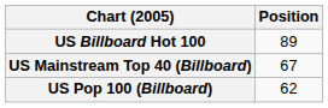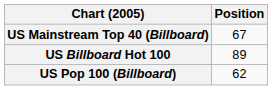 <table class="wikitable plainrowheaders" style="text-align:center">
 <tr>
 <th scope="col">Chart (2005)</th>
 <th scope="col">Position</th>
 </tr>
 <tr>
+<th scope="row">US Mainstream Top 40 (<em>Billboard</em>)</th>
+<td>67</td>
+</tr>
+<tr>
 <th scope="row">US <em>Billboard</em> Hot 100</th>
 <td>89</td>
-</tr>
-<tr>
-<th scope="row">US Mainstream Top 40 (<em>Billboard</em>)</th>
-<td>67</td>
 </tr>
 <tr>
 <th scope="row">US Pop 100 (<em>Billboard</em>)</th>
 <td>62</td>
 </tr>
 </table>
